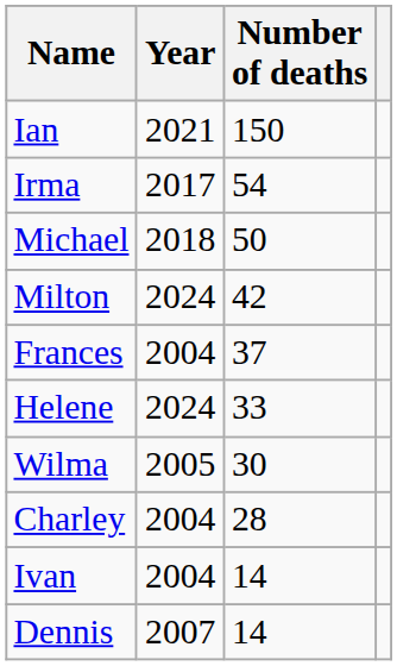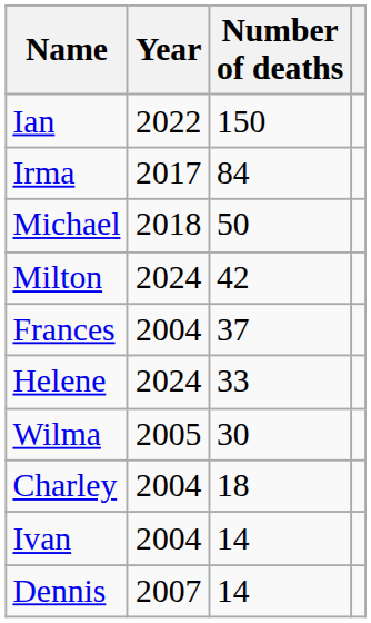 <table class="wikitable sortable" style="margin-left: auto; margin-right: auto; border: none;">
 <tr bgcolor="#CCCCCC">
 <th>Name</th>
 <th>Year</th>
 <th>Number <br>of deaths</th>
 <th class="unsortable"></th>
 </tr>
 <tr>
 <td><a href='#'>Ian</a></td>
-<td>2021</td>
+<td>2022</td>
 <td>150</td>
 <td></td>
 </tr>
 <tr>
 <td><a href='#'>Irma</a></td>
 <td>2017</td>
-<td>54</td>
+<td>84</td>
 <td></td>
 </tr>
 <tr>
 <td><a href='#'>Michael</a></td>
 <td>2018</td>
 <td>50</td>
 <td></td>
 </tr>
 <tr>
 <td><a href='#'>Milton</a></td>
 <td>2024</td>
 <td>42</td>
 <td></td>
 </tr>
 <tr>
 <td><a href='#'>Frances</a></td>
 <td>2004</td>
 <td>37</td>
 <td></td>
 </tr>
 <tr>
 <td><a href='#'>Helene</a></td>
 <td>2024</td>
 <td>33</td>
 <td></td>
 </tr>
 <tr>
 <td><a href='#'>Wilma</a></td>
 <td>2005</td>
 <td>30</td>
 <td></td>
 </tr>
 <tr>
 <td><a href='#'>Charley</a></td>
 <td>2004</td>
-<td>28</td>
+<td>18</td>
 <td></td>
 </tr>
 <tr>
 <td><a href='#'>Ivan</a></td>
 <td>2004</td>
 <td>14</td>
 <td></td>
 </tr>
 <tr>
 <td><a href='#'>Dennis</a></td>
 <td>2007</td>
 <td>14</td>
 <td></td>
 </tr>
 <tr>
 </tr>
 </table>
